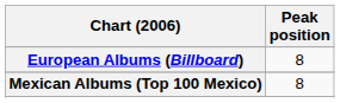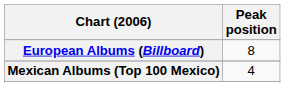 <table class="wikitable sortable plainrowheaders">
 <tr>
 <th scope="col">Chart (2006)</th>
 <th scope="col">Peak<br>position</th>
 </tr>
 <tr>
 </tr>
 <tr>
 </tr>
 <tr>
 </tr>
 <tr>
 </tr>
 <tr>
 </tr>
 <tr>
 </tr>
 <tr>
 </tr>
 <tr>
 <th scope="row"><a href='#'>European Albums</a> (<em><a href='#'>Billboard</a></em>)</th>
 <td style="text-align:center;">8</td>
 </tr>
 <tr>
 </tr>
 <tr>
 </tr>
 <tr>
 </tr>
 <tr>
 </tr>
 <tr>
 </tr>
 <tr>
 <th scope="row">Mexican Albums (Top 100 Mexico)</th>
-<td style="text-align:center;">8</td>
+<td style="text-align:center;">4</td>
 </tr>
 <tr>
 </tr>
 <tr>
 </tr>
 <tr>
 </tr>
 <tr>
 </tr>
 <tr>
 </tr>
 <tr>
 </tr>
 <tr>
 </tr>
 <tr>
 </tr>
 <tr>
 </tr>
 <tr>
 </tr>
 </table>
